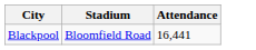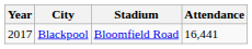 <table class="wikitable" style="text-align: left;">
 <tr>
+<th>Year</th>
 <th>City</th>
 <th>Stadium</th>
 <th>Attendance</th>
 </tr>
 <tr>
+<td>2017</td>
 <td align=left> <a href='#'>Blackpool</a></td>
 <td><a href='#'>Bloomfield Road</a></td>
 <td>16,441</td>
 </tr>
 </table>
